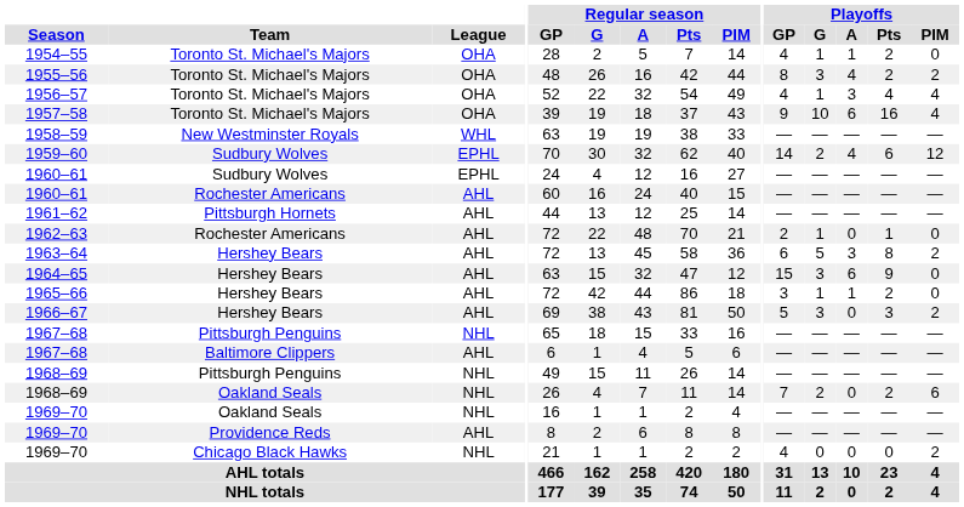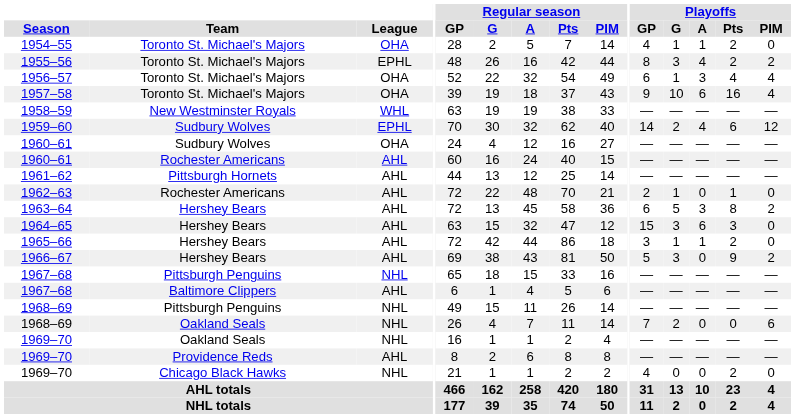 <table border="0" cellpadding="1" cellspacing="0" style="text-align:center; width:60em">
 <tr bgcolor="#e0e0e0">
 <th colspan="3" bgcolor="#ffffff"></th>
 <th rowspan="100" bgcolor="#ffffff"></th>
 <th colspan="5"><a href='#'>Regular season</a></th>
 <th rowspan="100" bgcolor="#ffffff"></th>
 <th colspan="5"><a href='#'>Playoffs</a></th>
 </tr>
 <tr bgcolor="#e0e0e0">
 <th><a href='#'>Season</a></th>
 <th>Team</th>
 <th>League</th>
 <th>GP</th>
 <th><a href='#'>G</a></th>
 <th><a href='#'>A</a></th>
 <th><a href='#'>Pts</a></th>
 <th><a href='#'>PIM</a></th>
 <th>GP</th>
 <th>G</th>
 <th>A</th>
 <th>Pts</th>
 <th>PIM</th>
 </tr>
 <tr>
 <td><a href='#'>1954–55</a></td>
 <td><a href='#'>Toronto St. Michael's Majors</a></td>
 <td><a href='#'>OHA</a></td>
 <td>28</td>
 <td>2</td>
 <td>5</td>
 <td>7</td>
 <td>14</td>
 <td>4</td>
 <td>1</td>
 <td>1</td>
 <td>2</td>
 <td>0</td>
 </tr>
 <tr bgcolor="#f0f0f0">
 <td><a href='#'>1955–56</a></td>
 <td>Toronto St. Michael's Majors</td>
-<td>OHA</td>
+<td>EPHL</td>
 <td>48</td>
 <td>26</td>
 <td>16</td>
 <td>42</td>
 <td>44</td>
 <td>8</td>
 <td>3</td>
 <td>4</td>
 <td>2</td>
 <td>2</td>
 </tr>
 <tr>
 <td><a href='#'>1956–57</a></td>
 <td>Toronto St. Michael's Majors</td>
 <td>OHA</td>
 <td>52</td>
 <td>22</td>
 <td>32</td>
 <td>54</td>
 <td>49</td>
-<td>4</td>
+<td>6</td>
 <td>1</td>
 <td>3</td>
 <td>4</td>
 <td>4</td>
 </tr>
 <tr bgcolor="#f0f0f0">
 <td><a href='#'>1957–58</a></td>
 <td>Toronto St. Michael's Majors</td>
 <td>OHA</td>
 <td>39</td>
 <td>19</td>
 <td>18</td>
 <td>37</td>
 <td>43</td>
 <td>9</td>
 <td>10</td>
 <td>6</td>
 <td>16</td>
 <td>4</td>
 </tr>
 <tr>
 <td><a href='#'>1958–59</a></td>
 <td><a href='#'>New Westminster Royals</a></td>
 <td><a href='#'>WHL</a></td>
 <td>63</td>
 <td>19</td>
 <td>19</td>
 <td>38</td>
 <td>33</td>
 <td>—</td>
 <td>—</td>
 <td>—</td>
 <td>—</td>
 <td>—</td>
 </tr>
 <tr bgcolor="#f0f0f0">
 <td><a href='#'>1959–60</a></td>
 <td><a href='#'>Sudbury Wolves</a></td>
 <td><a href='#'>EPHL</a></td>
 <td>70</td>
 <td>30</td>
 <td>32</td>
 <td>62</td>
 <td>40</td>
 <td>14</td>
 <td>2</td>
 <td>4</td>
 <td>6</td>
 <td>12</td>
 </tr>
 <tr>
 <td><a href='#'>1960–61</a></td>
 <td>Sudbury Wolves</td>
-<td>EPHL</td>
+<td>OHA</td>
 <td>24</td>
 <td>4</td>
 <td>12</td>
 <td>16</td>
 <td>27</td>
 <td>—</td>
 <td>—</td>
 <td>—</td>
 <td>—</td>
 <td>—</td>
 </tr>
 <tr bgcolor="#f0f0f0">
 <td><a href='#'>1960–61</a></td>
 <td><a href='#'>Rochester Americans</a></td>
 <td><a href='#'>AHL</a></td>
 <td>60</td>
 <td>16</td>
 <td>24</td>
 <td>40</td>
 <td>15</td>
 <td>—</td>
 <td>—</td>
 <td>—</td>
 <td>—</td>
 <td>—</td>
 </tr>
 <tr>
 <td><a href='#'>1961–62</a></td>
 <td><a href='#'>Pittsburgh Hornets</a></td>
 <td>AHL</td>
 <td>44</td>
 <td>13</td>
 <td>12</td>
 <td>25</td>
 <td>14</td>
 <td>—</td>
 <td>—</td>
 <td>—</td>
 <td>—</td>
 <td>—</td>
 </tr>
 <tr bgcolor="#f0f0f0">
 <td><a href='#'>1962–63</a></td>
 <td>Rochester Americans</td>
 <td>AHL</td>
 <td>72</td>
 <td>22</td>
 <td>48</td>
 <td>70</td>
 <td>21</td>
 <td>2</td>
 <td>1</td>
 <td>0</td>
 <td>1</td>
 <td>0</td>
 </tr>
 <tr>
 <td><a href='#'>1963–64</a></td>
 <td><a href='#'>Hershey Bears</a></td>
 <td>AHL</td>
 <td>72</td>
 <td>13</td>
 <td>45</td>
 <td>58</td>
 <td>36</td>
 <td>6</td>
 <td>5</td>
 <td>3</td>
 <td>8</td>
 <td>2</td>
 </tr>
 <tr bgcolor="#f0f0f0">
 <td><a href='#'>1964–65</a></td>
 <td>Hershey Bears</td>
 <td>AHL</td>
 <td>63</td>
 <td>15</td>
 <td>32</td>
 <td>47</td>
 <td>12</td>
 <td>15</td>
 <td>3</td>
 <td>6</td>
-<td>9</td>
+<td>3</td>
 <td>0</td>
 </tr>
 <tr>
 <td><a href='#'>1965–66</a></td>
 <td>Hershey Bears</td>
 <td>AHL</td>
 <td>72</td>
 <td>42</td>
 <td>44</td>
 <td>86</td>
 <td>18</td>
 <td>3</td>
 <td>1</td>
 <td>1</td>
 <td>2</td>
 <td>0</td>
 </tr>
 <tr bgcolor="#f0f0f0">
 <td><a href='#'>1966–67</a></td>
 <td>Hershey Bears</td>
 <td>AHL</td>
 <td>69</td>
 <td>38</td>
 <td>43</td>
 <td>81</td>
 <td>50</td>
 <td>5</td>
 <td>3</td>
 <td>0</td>
-<td>3</td>
+<td>9</td>
 <td>2</td>
 </tr>
 <tr>
 <td><a href='#'>1967–68</a></td>
 <td><a href='#'>Pittsburgh Penguins</a></td>
 <td><a href='#'>NHL</a></td>
 <td>65</td>
 <td>18</td>
 <td>15</td>
 <td>33</td>
 <td>16</td>
 <td>—</td>
 <td>—</td>
 <td>—</td>
 <td>—</td>
 <td>—</td>
 </tr>
 <tr bgcolor="#f0f0f0">
 <td><a href='#'>1967–68</a></td>
 <td><a href='#'>Baltimore Clippers</a></td>
 <td>AHL</td>
 <td>6</td>
 <td>1</td>
 <td>4</td>
 <td>5</td>
 <td>6</td>
 <td>—</td>
 <td>—</td>
 <td>—</td>
 <td>—</td>
 <td>—</td>
 </tr>
 <tr>
 <td><a href='#'>1968–69</a></td>
 <td>Pittsburgh Penguins</td>
 <td>NHL</td>
 <td>49</td>
 <td>15</td>
 <td>11</td>
 <td>26</td>
 <td>14</td>
 <td>—</td>
 <td>—</td>
 <td>—</td>
 <td>—</td>
 <td>—</td>
 </tr>
 <tr bgcolor="#f0f0f0">
 <td>1968–69</td>
 <td><a href='#'>Oakland Seals</a></td>
 <td>NHL</td>
 <td>26</td>
 <td>4</td>
 <td>7</td>
 <td>11</td>
 <td>14</td>
 <td>7</td>
 <td>2</td>
 <td>0</td>
-<td>2</td>
+<td>0</td>
 <td>6</td>
 </tr>
 <tr>
 <td><a href='#'>1969–70</a></td>
 <td>Oakland Seals</td>
 <td>NHL</td>
 <td>16</td>
 <td>1</td>
 <td>1</td>
 <td>2</td>
 <td>4</td>
 <td>—</td>
 <td>—</td>
 <td>—</td>
 <td>—</td>
 <td>—</td>
 </tr>
 <tr bgcolor="#f0f0f0">
 <td><a href='#'>1969–70</a></td>
 <td><a href='#'>Providence Reds</a></td>
 <td>AHL</td>
 <td>8</td>
 <td>2</td>
 <td>6</td>
 <td>8</td>
 <td>8</td>
 <td>—</td>
 <td>—</td>
 <td>—</td>
 <td>—</td>
 <td>—</td>
 </tr>
 <tr>
 <td>1969–70</td>
 <td><a href='#'>Chicago Black Hawks</a></td>
 <td>NHL</td>
 <td>21</td>
 <td>1</td>
 <td>1</td>
 <td>2</td>
 <td>2</td>
 <td>4</td>
 <td>0</td>
 <td>0</td>
+<td>2</td>
 <td>0</td>
-<td>2</td>
 </tr>
 <tr bgcolor="#e0e0e0">
 <th colspan="3">AHL totals</th>
 <th>466</th>
 <th>162</th>
 <th>258</th>
 <th>420</th>
 <th>180</th>
 <th>31</th>
 <th>13</th>
 <th>10</th>
 <th>23</th>
 <th>4</th>
 </tr>
 <tr bgcolor="#e0e0e0">
 <th colspan="3">NHL totals</th>
 <th>177</th>
 <th>39</th>
 <th>35</th>
 <th>74</th>
 <th>50</th>
 <th>11</th>
 <th>2</th>
 <th>0</th>
 <th>2</th>
 <th>4</th>
 </tr>
 </table>
